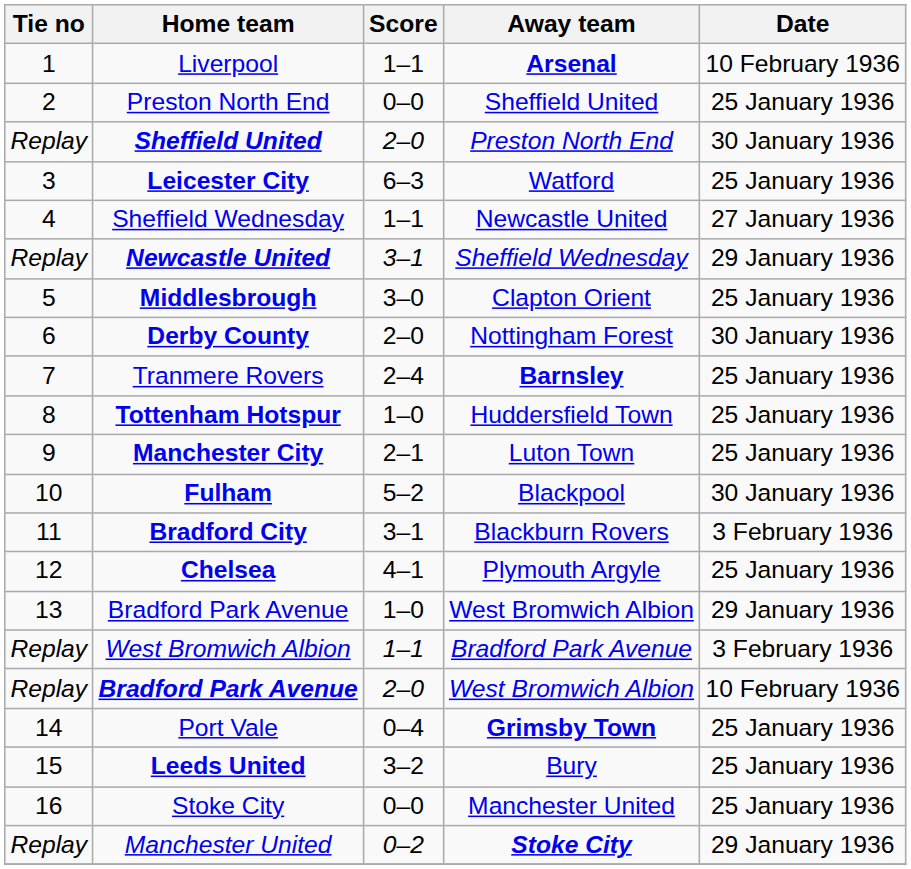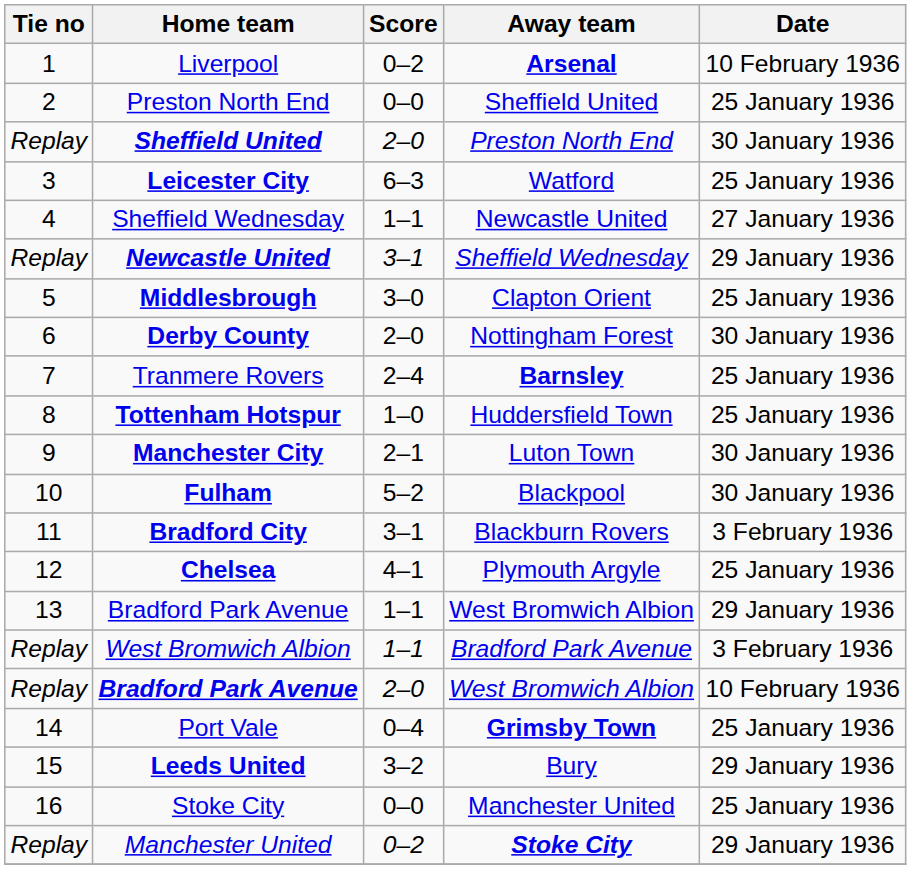 <table class="wikitable" style="text-align: center">
 <tr>
 <th>Tie no</th>
 <th>Home team</th>
 <th>Score</th>
 <th>Away team</th>
 <th>Date</th>
 </tr>
 <tr>
 <td>1</td>
 <td><a href='#'>Liverpool</a></td>
-<td>1–1</td>
+<td>0–2</td>
 <td><strong><a href='#'>Arsenal</a></strong></td>
 <td>10 February 1936</td>
 </tr>
 <tr>
 <td>2</td>
 <td><a href='#'>Preston North End</a></td>
 <td>0–0</td>
 <td><a href='#'>Sheffield United</a></td>
 <td>25 January 1936</td>
 </tr>
 <tr>
 <td><em>Replay</em></td>
 <td><strong><em><a href='#'>Sheffield United</a></em></strong></td>
 <td><em>2–0</em></td>
 <td><em><a href='#'>Preston North End</a></em></td>
 <td>30 January 1936</td>
 </tr>
 <tr>
 <td>3</td>
 <td><strong><a href='#'>Leicester City</a></strong></td>
 <td>6–3</td>
 <td><a href='#'>Watford</a></td>
 <td>25 January 1936</td>
 </tr>
 <tr>
 <td>4</td>
 <td><a href='#'>Sheffield Wednesday</a></td>
 <td>1–1</td>
 <td><a href='#'>Newcastle United</a></td>
 <td>27 January 1936</td>
 </tr>
 <tr>
 <td><em>Replay</em></td>
 <td><strong><em><a href='#'>Newcastle United</a></em></strong></td>
 <td><em>3–1</em></td>
 <td><em><a href='#'>Sheffield Wednesday</a></em></td>
 <td>29 January 1936</td>
 </tr>
 <tr>
 <td>5</td>
 <td><strong><a href='#'>Middlesbrough</a></strong></td>
 <td>3–0</td>
 <td><a href='#'>Clapton Orient</a></td>
 <td>25 January 1936</td>
 </tr>
 <tr>
 <td>6</td>
 <td><strong><a href='#'>Derby County</a></strong></td>
 <td>2–0</td>
 <td><a href='#'>Nottingham Forest</a></td>
 <td>30 January 1936</td>
 </tr>
 <tr>
 <td>7</td>
 <td><a href='#'>Tranmere Rovers</a></td>
 <td>2–4</td>
 <td><strong><a href='#'>Barnsley</a></strong></td>
 <td>25 January 1936</td>
 </tr>
 <tr>
 <td>8</td>
 <td><strong><a href='#'>Tottenham Hotspur</a></strong></td>
 <td>1–0</td>
 <td><a href='#'>Huddersfield Town</a></td>
 <td>25 January 1936</td>
 </tr>
 <tr>
 <td>9</td>
 <td><strong><a href='#'>Manchester City</a></strong></td>
 <td>2–1</td>
 <td><a href='#'>Luton Town</a></td>
-<td>25 January 1936</td>
+<td>30 January 1936</td>
 </tr>
 <tr>
 <td>10</td>
 <td><strong><a href='#'>Fulham</a></strong></td>
 <td>5–2</td>
 <td><a href='#'>Blackpool</a></td>
 <td>30 January 1936</td>
 </tr>
 <tr>
 <td>11</td>
 <td><strong><a href='#'>Bradford City</a></strong></td>
 <td>3–1</td>
 <td><a href='#'>Blackburn Rovers</a></td>
 <td>3 February 1936</td>
 </tr>
 <tr>
 <td>12</td>
 <td><strong><a href='#'>Chelsea</a></strong></td>
 <td>4–1</td>
 <td><a href='#'>Plymouth Argyle</a></td>
 <td>25 January 1936</td>
 </tr>
 <tr>
 <td>13</td>
 <td><a href='#'>Bradford Park Avenue</a></td>
-<td>1–0</td>
+<td>1–1</td>
 <td><a href='#'>West Bromwich Albion</a></td>
 <td>29 January 1936</td>
 </tr>
 <tr>
 <td><em>Replay</em></td>
 <td><em><a href='#'>West Bromwich Albion</a></em></td>
 <td><em>1–1</em></td>
 <td><em><a href='#'>Bradford Park Avenue</a></em></td>
 <td>3 February 1936</td>
 </tr>
 <tr>
 <td><em>Replay</em></td>
 <td><strong><em><a href='#'>Bradford Park Avenue</a></em></strong></td>
 <td><em>2–0</em></td>
 <td><em><a href='#'>West Bromwich Albion</a></em></td>
 <td>10 February 1936</td>
 </tr>
 <tr>
 <td>14</td>
 <td><a href='#'>Port Vale</a></td>
 <td>0–4</td>
 <td><strong><a href='#'>Grimsby Town</a></strong></td>
 <td>25 January 1936</td>
 </tr>
 <tr>
 <td>15</td>
 <td><strong><a href='#'>Leeds United</a></strong></td>
 <td>3–2</td>
 <td><a href='#'>Bury</a></td>
-<td>25 January 1936</td>
+<td>29 January 1936</td>
 </tr>
 <tr>
 <td>16</td>
 <td><a href='#'>Stoke City</a></td>
 <td>0–0</td>
 <td><a href='#'>Manchester United</a></td>
 <td>25 January 1936</td>
 </tr>
 <tr>
 <td><em>Replay</em></td>
 <td><em><a href='#'>Manchester United</a></em></td>
 <td><em>0–2</em></td>
 <td><strong><em><a href='#'>Stoke City</a></em></strong></td>
 <td>29 January 1936</td>
 </tr>
 <tr>
 </tr>
 </table>
